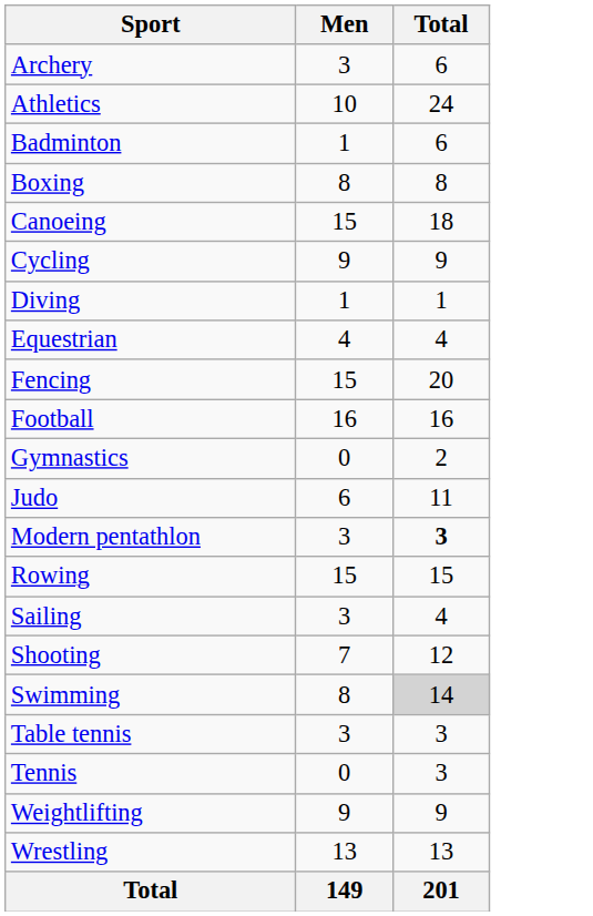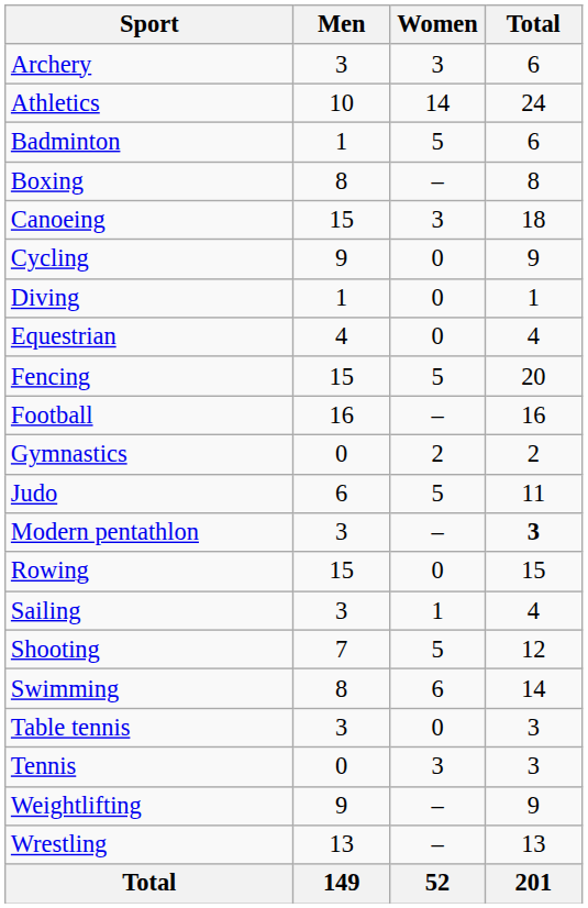 <table class="wikitable sortable" style="text-align:center;">
 <tr>
 <th width=180>Sport</th>
 <th width=55>Men</th>
+<th width=55>Women</th>
 <th width=55>Total</th>
 </tr>
 <tr>
 <td align=left><a href='#'>Archery</a></td>
+<td>3</td>
 <td>3</td>
 <td>6</td>
 </tr>
 <tr>
 <td align=left><a href='#'>Athletics</a></td>
 <td>10</td>
+<td>14</td>
 <td>24</td>
 </tr>
 <tr>
 <td align=left><a href='#'>Badminton</a></td>
 <td>1</td>
+<td>5</td>
 <td>6</td>
 </tr>
 <tr>
 <td align=left><a href='#'>Boxing</a></td>
 <td>8</td>
+<td>–</td>
 <td>8</td>
 </tr>
 <tr>
 <td align=left><a href='#'>Canoeing</a></td>
 <td>15</td>
+<td>3</td>
 <td>18</td>
 </tr>
 <tr>
 <td align=left><a href='#'>Cycling</a></td>
 <td>9</td>
+<td>0</td>
 <td>9</td>
 </tr>
 <tr>
 <td align=left><a href='#'>Diving</a></td>
 <td>1</td>
+<td>0</td>
 <td>1</td>
 </tr>
 <tr>
 <td align=left><a href='#'>Equestrian</a></td>
 <td>4</td>
+<td>0</td>
 <td>4</td>
 </tr>
 <tr>
 <td align=left><a href='#'>Fencing</a></td>
 <td>15</td>
+<td>5</td>
 <td>20</td>
 </tr>
 <tr>
 <td align=left><a href='#'>Football</a></td>
 <td>16</td>
+<td>–</td>
 <td>16</td>
 </tr>
 <tr>
 <td align=left><a href='#'>Gymnastics</a></td>
 <td>0</td>
 <td>2</td>
+<td>2</td>
 </tr>
 <tr>
 <td align=left><a href='#'>Judo</a></td>
 <td>6</td>
+<td>5</td>
 <td>11</td>
 </tr>
 <tr>
 <td align=left><a href='#'>Modern pentathlon</a></td>
 <td>3</td>
+<td>–</td>
 <td><strong>3</strong></td>
 </tr>
 <tr>
 <td align=left><a href='#'>Rowing</a></td>
 <td>15</td>
+<td>0</td>
 <td>15</td>
 </tr>
 <tr>
 <td align=left><a href='#'>Sailing</a></td>
 <td>3</td>
+<td>1</td>
 <td>4</td>
 </tr>
 <tr>
 <td align=left><a href='#'>Shooting</a></td>
 <td>7</td>
+<td>5</td>
 <td>12</td>
 </tr>
 <tr>
 <td align=left><a href='#'>Swimming</a></td>
 <td>8</td>
-<td style="background: lightgrey;">14</td>
+<td>6</td>
+<td>14</td>
 </tr>
 <tr>
 <td align=left><a href='#'>Table tennis</a></td>
 <td>3</td>
+<td>0</td>
 <td>3</td>
 </tr>
 <tr>
 <td align=left><a href='#'>Tennis</a></td>
 <td>0</td>
 <td>3</td>
+<td>3</td>
 </tr>
 <tr>
 <td align=left><a href='#'>Weightlifting</a></td>
 <td>9</td>
+<td>–</td>
 <td>9</td>
 </tr>
 <tr>
 <td align=left><a href='#'>Wrestling</a></td>
 <td>13</td>
+<td>–</td>
 <td>13</td>
 </tr>
 <tr>
 <th>Total</th>
 <th>149</th>
+<th>52</th>
 <th>201</th>
 </tr>
 </table>
